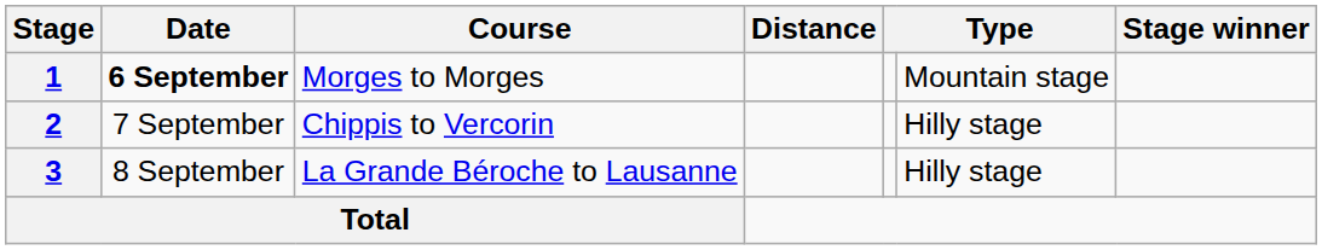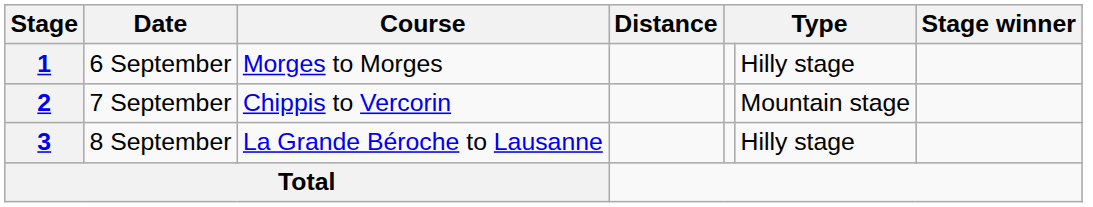 <table class="wikitable">
 <tr>
 <th scope="col">Stage</th>
 <th scope="col">Date</th>
 <th scope="col">Course</th>
 <th scope="col">Distance</th>
 <th colspan="2" scope="col">Type</th>
 <th scope="col">Stage winner</th>
 </tr>
 <tr>
 <th scope="row" style="text-align:center;"><a href='#'>1</a></th>
-<td style="text-align:center;"><strong>6 September</strong></td>
+<td style="text-align:center;">6 September</td>
 <td><a href='#'>Morges</a> to Morges</td>
 <td style="text-align:center;"></td>
 <td></td>
-<td>Mountain stage</td>
+<td>Hilly stage</td>
 <td></td>
 </tr>
 <tr>
 <th scope="row" style="text-align:center;"><a href='#'>2</a></th>
 <td style="text-align:center;">7 September</td>
 <td><a href='#'>Chippis</a> to <a href='#'>Vercorin</a></td>
 <td style="text-align:center;"></td>
 <td></td>
-<td>Hilly stage</td>
+<td>Mountain stage</td>
 <td></td>
 </tr>
 <tr>
 <th scope="row" style="text-align:center;"><a href='#'>3</a></th>
 <td style="text-align:center;">8 September</td>
 <td><a href='#'>La Grande Béroche</a> to <a href='#'>Lausanne</a></td>
 <td style="text-align:center;"></td>
 <td></td>
 <td>Hilly stage</td>
 <td></td>
 </tr>
 <tr>
 <th colspan="3">Total</th>
 <td colspan="4" style="text-align:center;"></td>
 </tr>
 </table>
